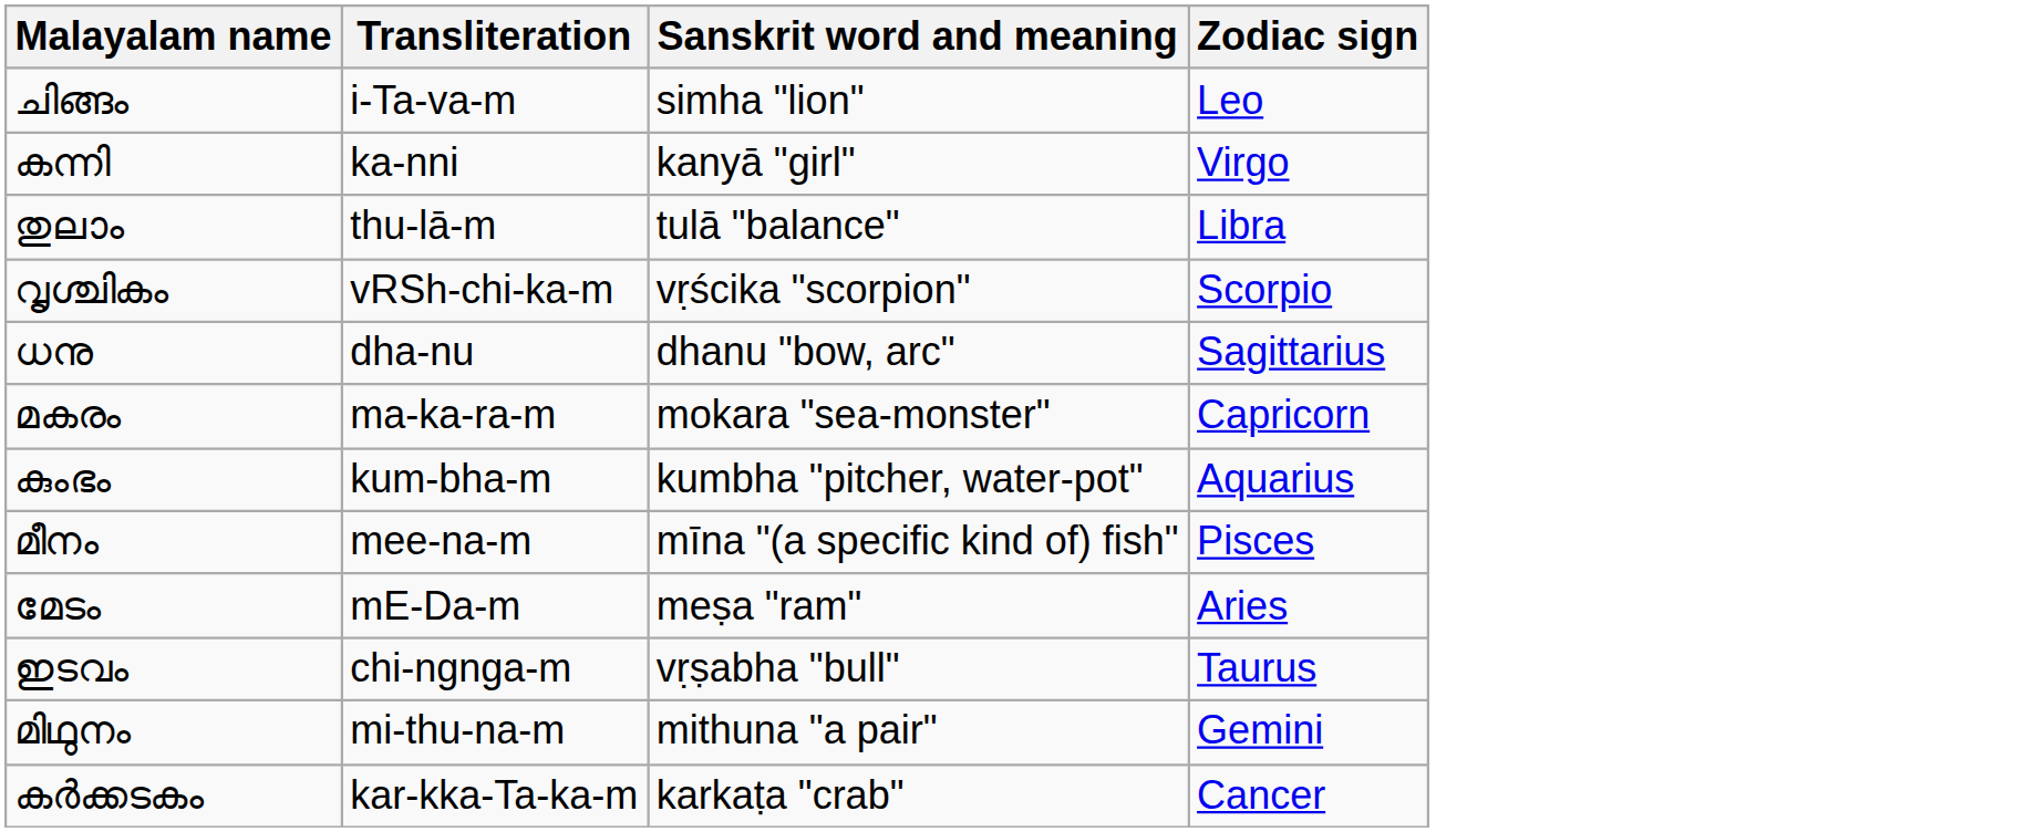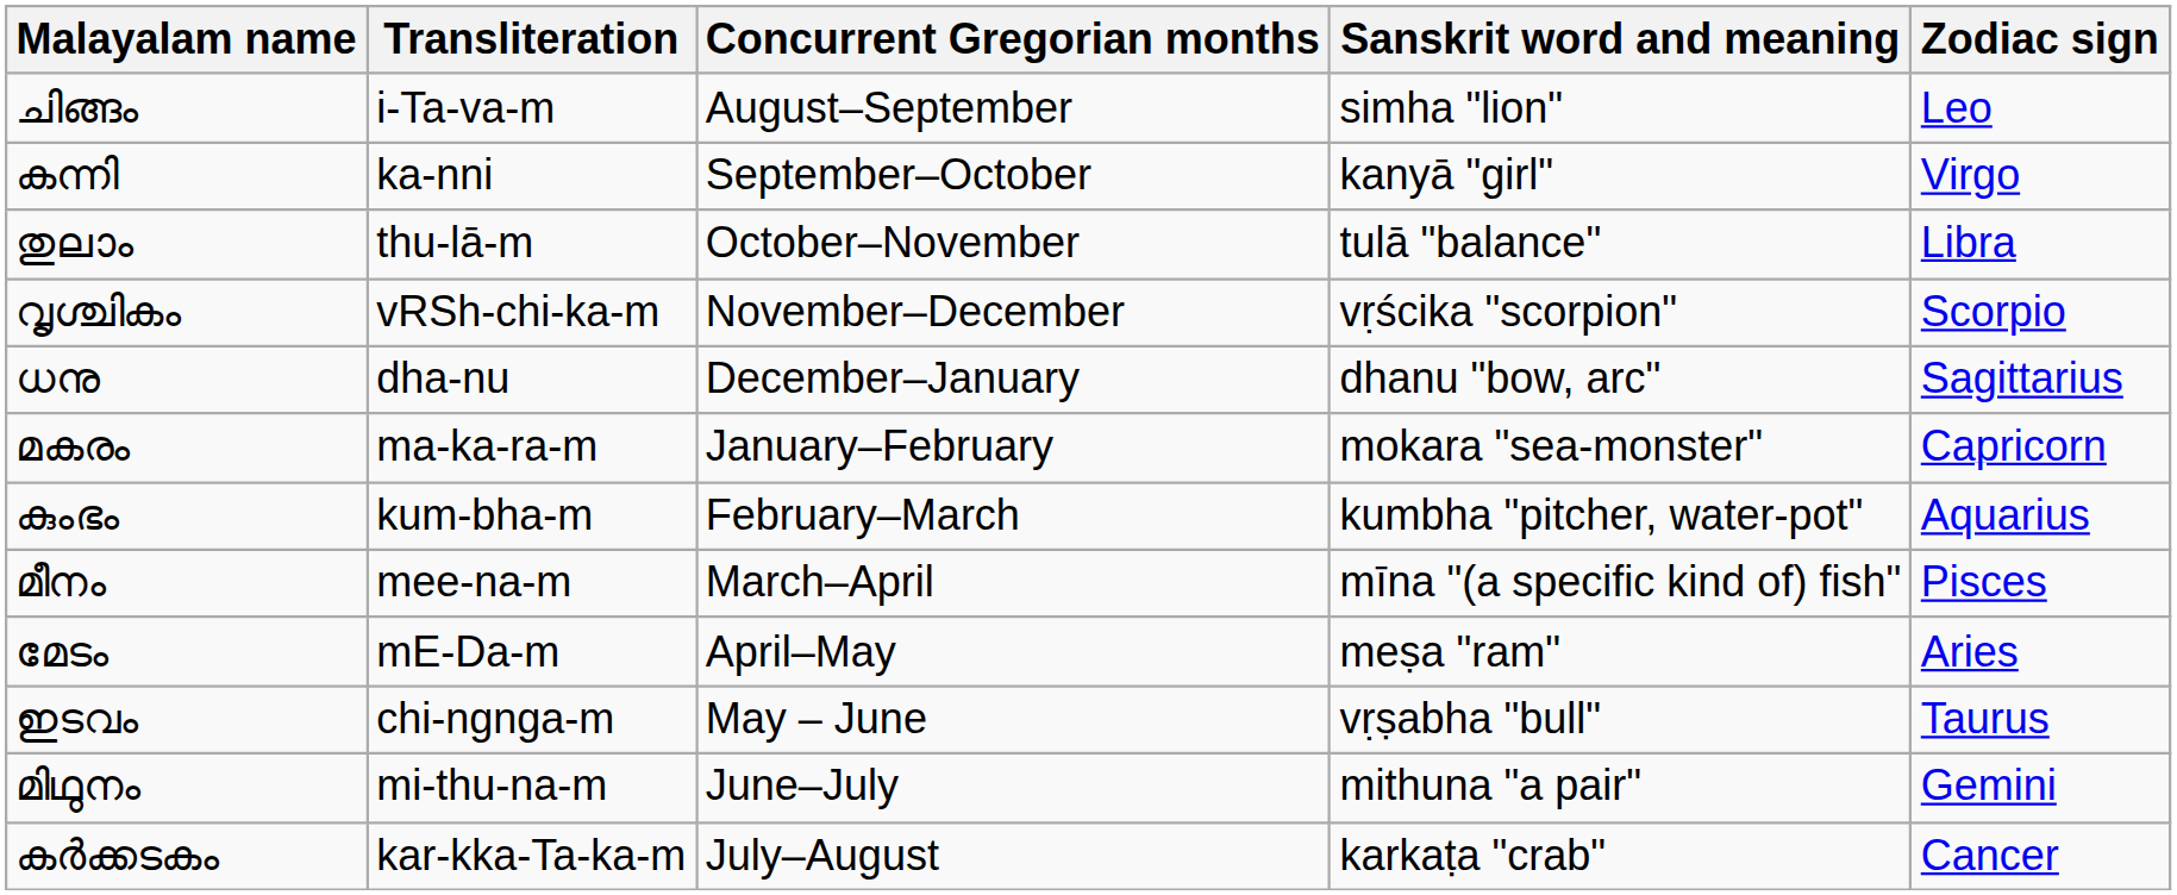 <table class="wikitable">
 <tr>
 <th>Malayalam name</th>
 <th>Transliteration</th>
+<th>Concurrent Gregorian months</th>
 <th>Sanskrit word and meaning</th>
 <th>Zodiac sign</th>
 </tr>
 <tr>
 <td>ചിങ്ങം</td>
 <td>i-Ta-va-m</td>
+<td>August–September</td>
 <td>simha "lion"</td>
 <td><a href='#'>Leo</a></td>
 </tr>
 <tr>
 <td>കന്നി</td>
 <td>ka-nni</td>
+<td>September–October</td>
 <td>kanyā "girl"</td>
 <td><a href='#'>Virgo</a></td>
 </tr>
 <tr>
 <td>തുലാം</td>
 <td>thu-lā-m</td>
+<td>October–November</td>
 <td>tulā "balance"</td>
 <td><a href='#'>Libra</a></td>
 </tr>
 <tr>
 <td>വൃശ്ചികം</td>
 <td>vRSh-chi-ka-m</td>
+<td>November–December</td>
 <td>vṛścika "scorpion"</td>
 <td><a href='#'>Scorpio</a></td>
 </tr>
 <tr>
 <td>ധനു</td>
 <td>dha-nu</td>
+<td>December–January</td>
 <td>dhanu "bow, arc"</td>
 <td><a href='#'>Sagittarius</a></td>
 </tr>
 <tr>
 <td>മകരം</td>
 <td>ma-ka-ra-m</td>
+<td>January–February</td>
 <td>mokara "sea-monster"</td>
 <td><a href='#'>Capricorn</a></td>
 </tr>
 <tr>
 <td>കുംഭം</td>
 <td>kum-bha-m</td>
+<td>February–March</td>
 <td>kumbha "pitcher, water-pot"</td>
 <td><a href='#'>Aquarius</a></td>
 </tr>
 <tr>
 <td>മീനം</td>
 <td>mee-na-m</td>
+<td>March–April</td>
 <td>mīna "(a specific kind of) fish"</td>
 <td><a href='#'>Pisces</a></td>
 </tr>
 <tr>
 <td>മേടം</td>
 <td>mE-Da-m</td>
+<td>April–May</td>
 <td>meṣa "ram"</td>
 <td><a href='#'>Aries</a></td>
 </tr>
 <tr>
 <td>ഇടവം</td>
 <td>chi-ngnga-m</td>
+<td>May – June</td>
 <td>vṛṣabha "bull"</td>
 <td><a href='#'>Taurus</a></td>
 </tr>
 <tr>
 <td>മിഥുനം</td>
 <td>mi-thu-na-m</td>
+<td>June–July</td>
 <td>mithuna "a pair"</td>
 <td><a href='#'>Gemini</a></td>
 </tr>
 <tr>
 <td>കർക്കടകം</td>
 <td>kar-kka-Ta-ka-m</td>
+<td>July–August</td>
 <td>karkaṭa "crab"</td>
 <td><a href='#'>Cancer</a></td>
 </tr>
 </table>
